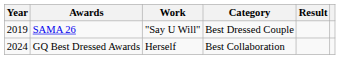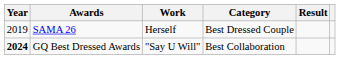 <table class="wikitable">
 <tr>
 <th>Year</th>
 <th>Awards</th>
 <th>Work</th>
 <th>Category</th>
 <th>Result</th>
 <th></th>
 </tr>
 <tr>
 <td>2019</td>
 <td><a href='#'>SAMA 26</a></td>
-<td>"Say U Will"</td>
+<td>Herself</td>
 <td>Best Dressed Couple</td>
 <td></td>
 <td></td>
 </tr>
 <tr>
-<td>2024</td>
+<td><strong>2024</strong></td>
 <td>GQ Best Dressed Awards</td>
-<td>Herself</td>
+<td>"Say U Will"</td>
 <td>Best Collaboration</td>
 <td></td>
 <td></td>
 </tr>
 </table>
